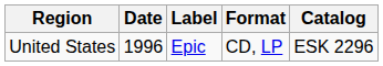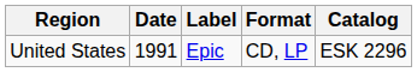 <table class="wikitable">
 <tr>
 <th>Region</th>
 <th>Date</th>
 <th>Label</th>
 <th>Format</th>
 <th>Catalog</th>
 </tr>
 <tr>
 <td>United States</td>
-<td>1996</td>
+<td>1991</td>
 <td><a href='#'>Epic</a></td>
 <td>CD, <a href='#'>LP</a></td>
 <td>ESK 2296</td>
 </tr>
 </table>
